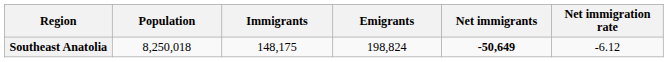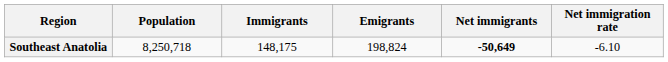 <table class="wikitable">
 <tr>
 <th style="width:120pt;">Region</th>
 <th style="width:120pt;">Population</th>
 <th style="width:120pt;">Immigrants</th>
 <th style="width:120pt;">Emigrants</th>
 <th style="width:120pt;">Net immigrants</th>
 <th style="width:120pt;">Net immigration rate</th>
 </tr>
 <tr>
 <th style="width:120pt;">Southeast Anatolia</th>
-<td style="text-align:center;">8,250,018</td>
+<td style="text-align:center;">8,250,718</td>
 <td style="text-align:center;">148,175</td>
 <td style="text-align:center;">198,824</td>
 <td style="text-align:center;"><strong>-50,649</strong></td>
-<td style="text-align:center;">-6.12</td>
+<td style="text-align:center;">-6.10</td>
 </tr>
 </table>
